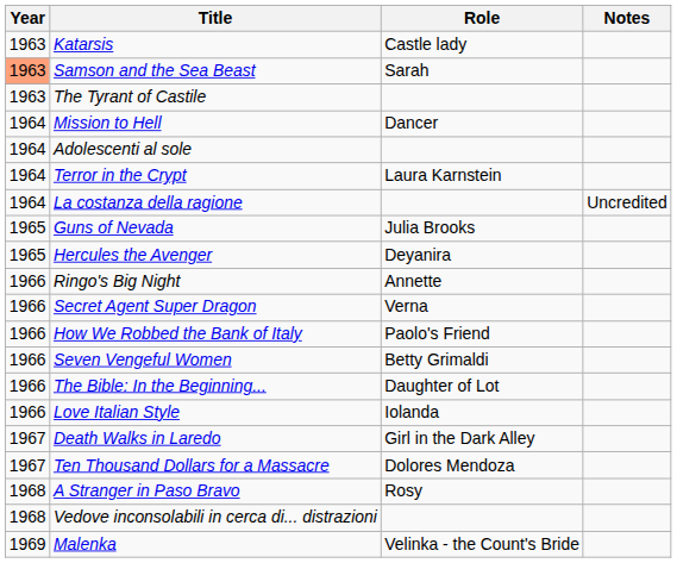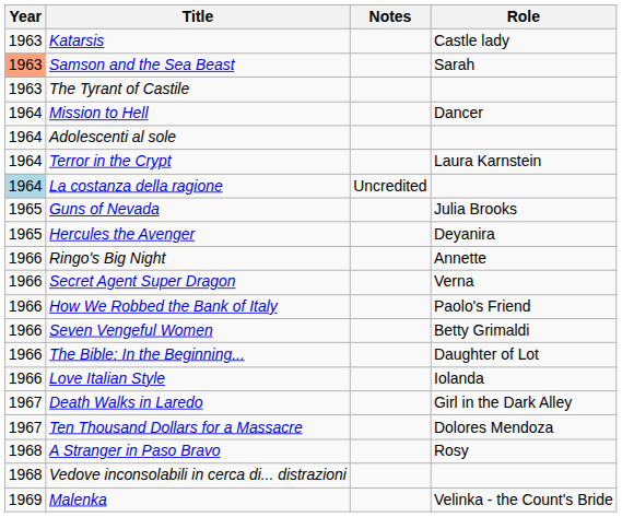 <table class="wikitable">
 <tr>
 <th>Year</th>
 <th>Title</th>
+<th>Notes</th>
 <th>Role</th>
-<th>Notes</th>
 </tr>
 <tr>
 <td>1963</td>
 <td><em><a href='#'>Katarsis</a></em></td>
+<td></td>
 <td>Castle lady</td>
-<td></td>
 </tr>
 <tr>
 <td style="background: lightsalmon;">1963</td>
 <td><em><a href='#'>Samson and the Sea Beast</a></em></td>
+<td></td>
 <td>Sarah</td>
-<td></td>
 </tr>
 <tr>
 <td>1963</td>
 <td><em>The Tyrant of Castile</em></td>
 <td></td>
 <td></td>
 </tr>
 <tr>
 <td>1964</td>
 <td><em><a href='#'>Mission to Hell</a></em></td>
+<td></td>
 <td>Dancer</td>
-<td></td>
 </tr>
 <tr>
 <td>1964</td>
 <td><em>Adolescenti al sole</em></td>
 <td></td>
 <td></td>
 </tr>
 <tr>
 <td>1964</td>
 <td><em><a href='#'>Terror in the Crypt</a></em></td>
+<td></td>
 <td>Laura Karnstein</td>
-<td></td>
 </tr>
 <tr>
-<td>1964</td>
+<td style="background: lightblue;">1964</td>
 <td><em><a href='#'>La costanza della ragione</a></em></td>
+<td>Uncredited</td>
 <td></td>
-<td>Uncredited</td>
 </tr>
 <tr>
 <td>1965</td>
 <td><em><a href='#'>Guns of Nevada</a></em></td>
+<td></td>
 <td>Julia Brooks</td>
-<td></td>
 </tr>
 <tr>
 <td>1965</td>
 <td><em><a href='#'>Hercules the Avenger</a></em></td>
+<td></td>
 <td>Deyanira</td>
-<td></td>
 </tr>
 <tr>
 <td>1966</td>
 <td><em>Ringo's Big Night</em></td>
+<td></td>
 <td>Annette</td>
-<td></td>
 </tr>
 <tr>
 <td>1966</td>
 <td><em><a href='#'>Secret Agent Super Dragon</a></em></td>
+<td></td>
 <td>Verna</td>
-<td></td>
 </tr>
 <tr>
 <td>1966</td>
 <td><em><a href='#'>How We Robbed the Bank of Italy</a></em></td>
+<td></td>
 <td>Paolo's Friend</td>
-<td></td>
 </tr>
 <tr>
 <td>1966</td>
 <td><em><a href='#'>Seven Vengeful Women</a></em></td>
+<td></td>
 <td>Betty Grimaldi</td>
-<td></td>
 </tr>
 <tr>
 <td>1966</td>
 <td><em><a href='#'>The Bible: In the Beginning...</a></em></td>
+<td></td>
 <td>Daughter of Lot</td>
-<td></td>
 </tr>
 <tr>
 <td>1966</td>
 <td><em><a href='#'>Love Italian Style</a></em></td>
+<td></td>
 <td>Iolanda</td>
-<td></td>
 </tr>
 <tr>
 <td>1967</td>
 <td><em><a href='#'>Death Walks in Laredo</a></em></td>
+<td></td>
 <td>Girl in the Dark Alley</td>
-<td></td>
 </tr>
 <tr>
 <td>1967</td>
 <td><em><a href='#'>Ten Thousand Dollars for a Massacre</a></em></td>
+<td></td>
 <td>Dolores Mendoza</td>
-<td></td>
 </tr>
 <tr>
 <td>1968</td>
 <td><em><a href='#'>A Stranger in Paso Bravo</a></em></td>
+<td></td>
 <td>Rosy</td>
-<td></td>
 </tr>
 <tr>
 <td>1968</td>
 <td><em>Vedove inconsolabili in cerca di... distrazioni</em></td>
 <td></td>
 <td></td>
 </tr>
 <tr>
 <td>1969</td>
 <td><em><a href='#'>Malenka</a></em></td>
+<td></td>
 <td>Velinka - the Count's Bride</td>
-<td></td>
 </tr>
 </table>
